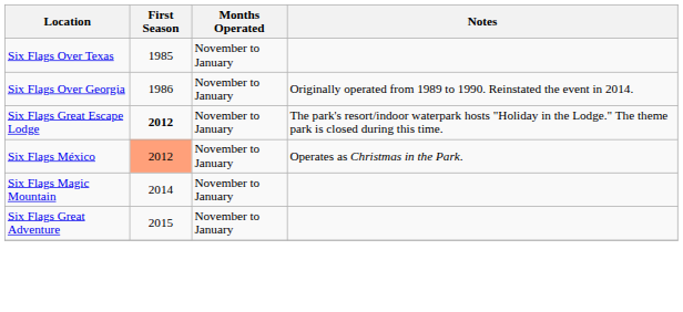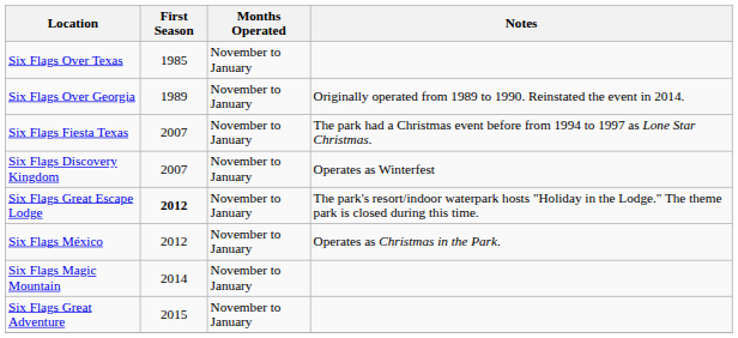 <table class="wikitable sortable">
 <tr>
 <th>Location</th>
 <th>First Season</th>
 <th>Months Operated</th>
 <th>Notes</th>
 </tr>
 <tr>
 <td><a href='#'>Six Flags Over Texas</a></td>
 <td align=center>1985</td>
 <td>November to January</td>
 <td></td>
 </tr>
 <tr>
 <td><a href='#'>Six Flags Over Georgia</a></td>
-<td align=center>1986</td>
+<td align=center>1989</td>
 <td>November to January</td>
 <td>Originally operated from 1989 to 1990. Reinstated the event in 2014.</td>
+</tr>
+<tr>
+<td><a href='#'>Six Flags Fiesta Texas</a></td>
+<td align=center>2007</td>
+<td>November to January</td>
+<td>The park had a Christmas event before from 1994 to 1997 as <em>Lone Star Christmas</em>.</td>
+</tr>
+<tr>
+<td><a href='#'>Six Flags Discovery Kingdom</a></td>
+<td align=center>2007</td>
+<td>November to January</td>
+<td>Operates as Winterfest</td>
 </tr>
 <tr>
 <td><a href='#'>Six Flags Great Escape Lodge</a></td>
 <td align=center><strong>2012</strong></td>
 <td>November to January</td>
 <td>The park's resort/indoor waterpark hosts "Holiday in the Lodge." The theme park is closed during this time.</td>
 </tr>
 <tr>
 <td><a href='#'>Six Flags México</a></td>
-<td align=center style="background: lightsalmon;">2012</td>
+<td align=center>2012</td>
 <td>November to January</td>
 <td>Operates as <em>Christmas in the Park</em>.</td>
 </tr>
 <tr>
 <td><a href='#'>Six Flags Magic Mountain</a></td>
 <td align=center>2014</td>
 <td>November to January</td>
 <td></td>
 </tr>
 <tr>
 <td><a href='#'>Six Flags Great Adventure</a></td>
 <td align=center>2015</td>
 <td>November to January</td>
 <td></td>
 </tr>
 <tr>
 </tr>
 </table>
